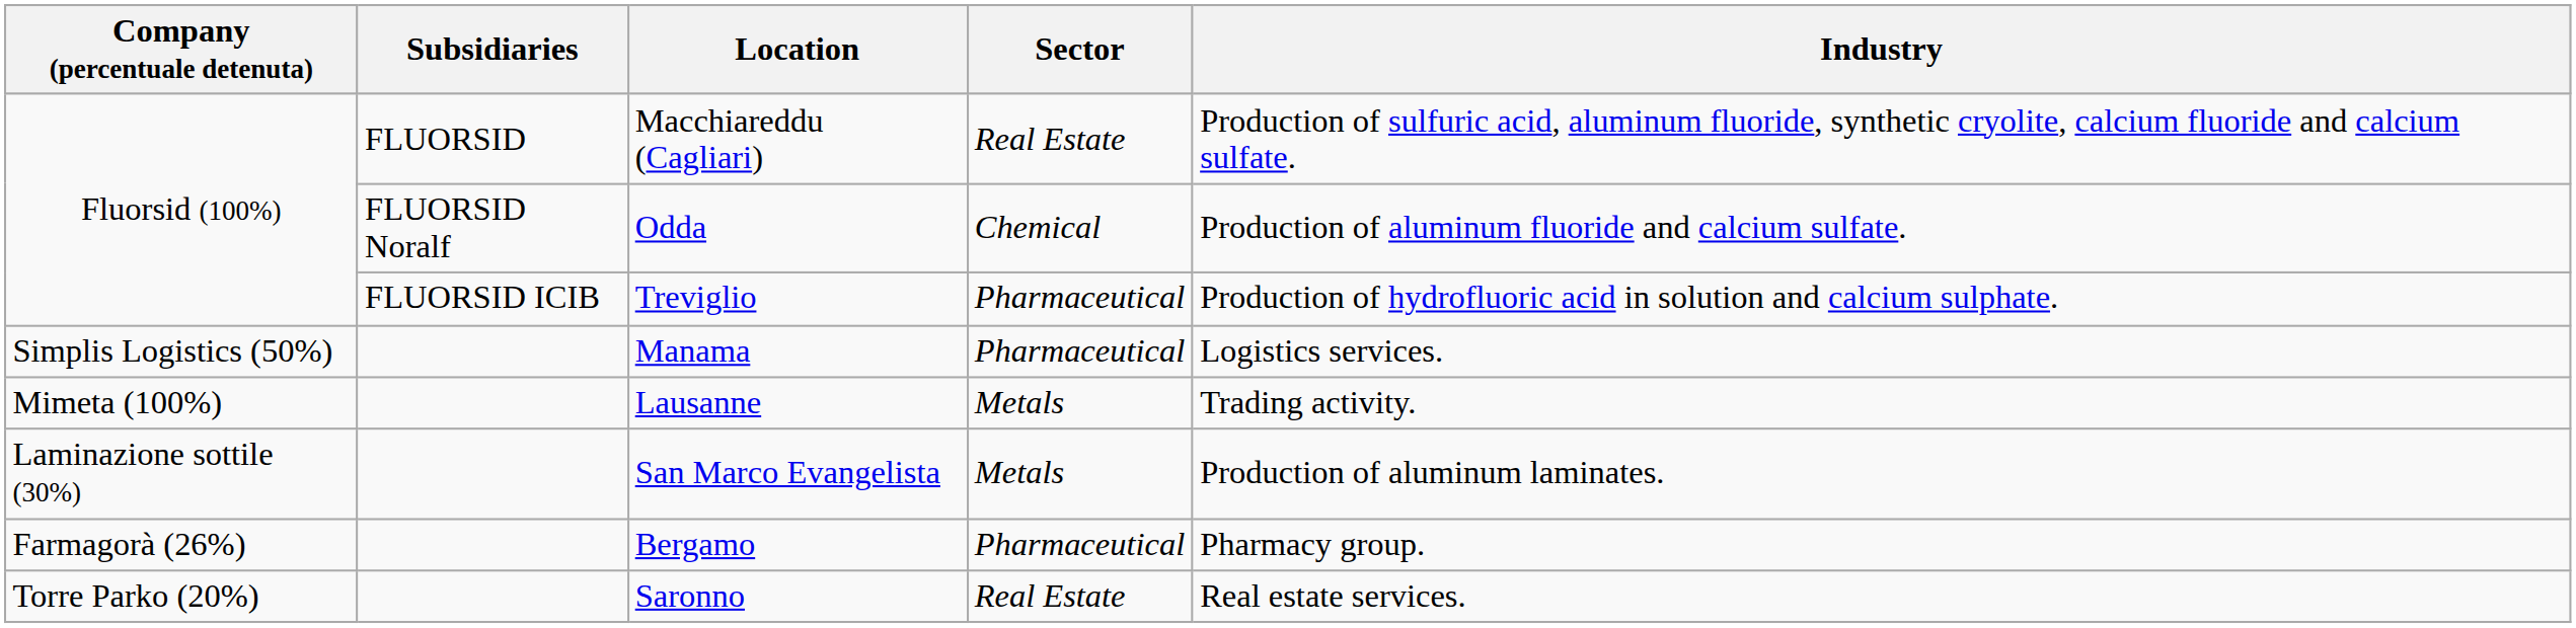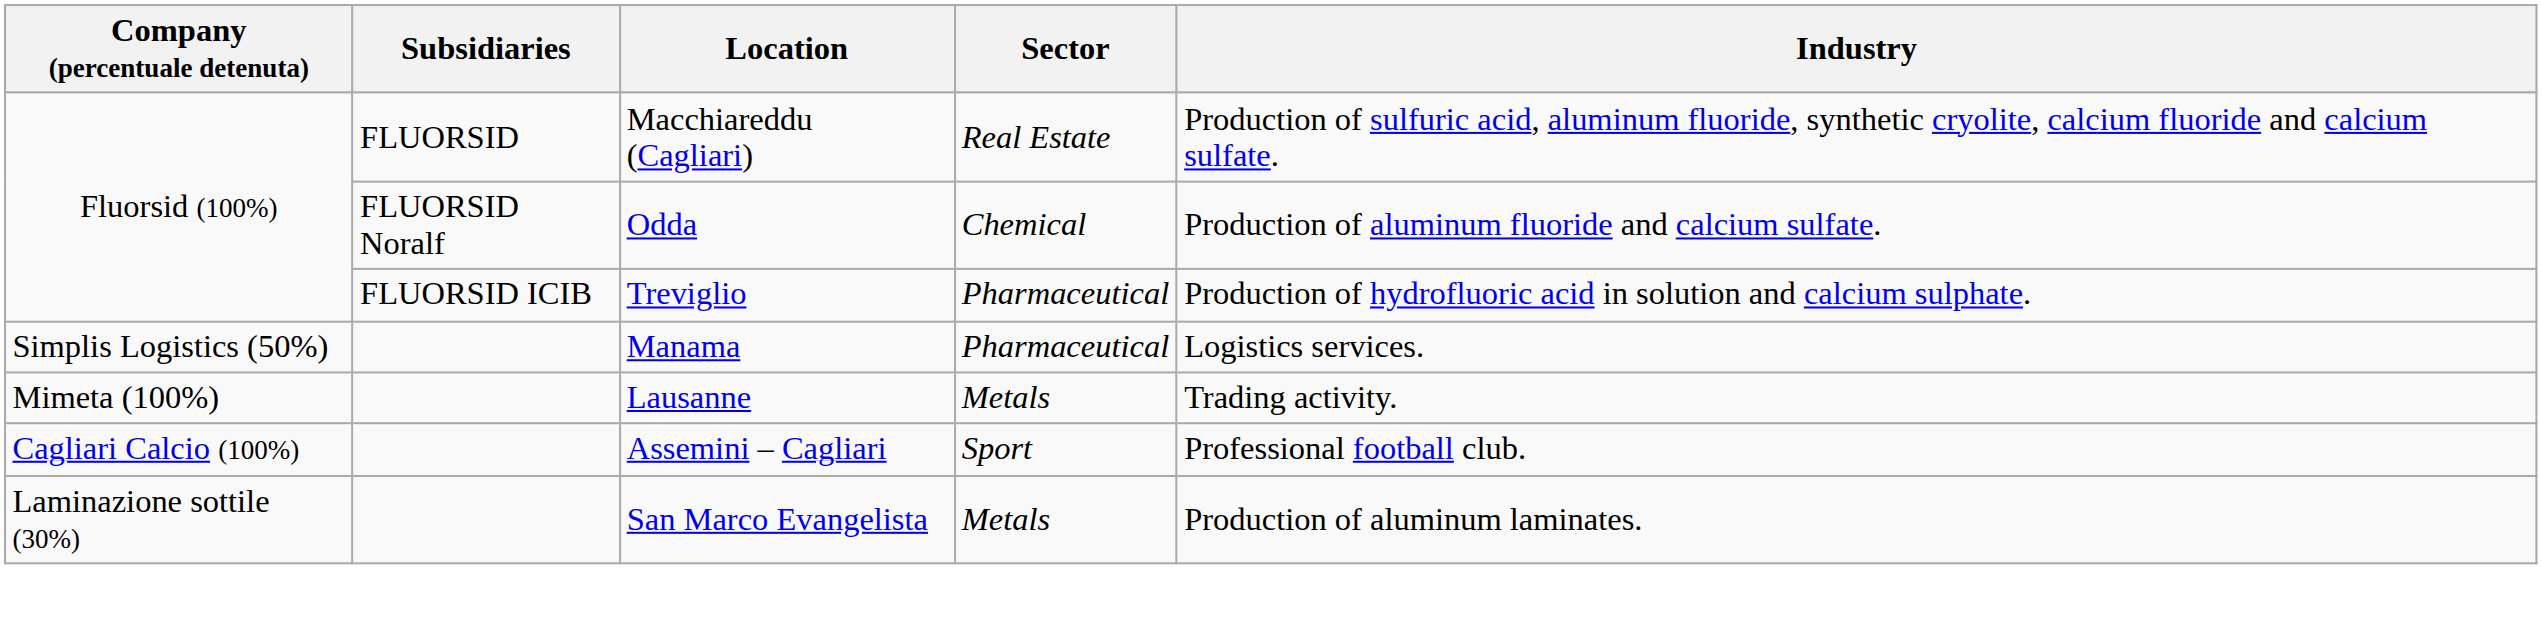 <table class="wikitable">
 <tr style="font-weight:bold; background-color:#c0c0c0;">
 <th>Company<br><small>(percentuale detenuta)</small></th>
 <th>Subsidiaries</th>
 <th>Location</th>
 <th>Sector</th>
 <th>Industry</th>
 </tr>
 <tr>
 <td rowspan="3" style="text-align:center;">Fluorsid <small>(100%)</small></td>
 <td>FLUORSID</td>
 <td> Macchiareddu (<a href='#'>Cagliari</a>)</td>
 <td><em>Real Estate</em></td>
 <td>Production of <a href='#'>sulfuric acid</a>, <a href='#'>aluminum fluoride</a>, synthetic <a href='#'>cryolite</a>, <a href='#'>calcium fluoride</a> and <a href='#'>calcium sulfate</a>.</td>
 </tr>
 <tr>
 <td>FLUORSID Noralf</td>
 <td> <a href='#'>Odda</a></td>
 <td><em>Chemical</em></td>
 <td>Production of <a href='#'>aluminum fluoride</a> and <a href='#'>calcium sulfate</a>.</td>
 </tr>
 <tr>
 <td>FLUORSID ICIB</td>
 <td> <a href='#'>Treviglio</a></td>
 <td><em>Pharmaceutical</em></td>
 <td>Production of <a href='#'>hydrofluoric acid</a> in solution and <a href='#'>calcium sulphate</a>.</td>
 </tr>
 <tr>
 <td>Simplis Logistics (50%)</td>
 <td></td>
 <td> <a href='#'>Manama</a></td>
 <td><em>Pharmaceutical</em></td>
 <td>Logistics services.</td>
 </tr>
 <tr>
 <td>Mimeta (100%)</td>
 <td></td>
 <td> <a href='#'>Lausanne</a></td>
 <td><em>Metals</em></td>
 <td>Trading activity.</td>
 </tr>
 <tr>
+<td><a href='#'>Cagliari Calcio</a> <small>(100%)</small></td>
+<td></td>
+<td> <a href='#'>Assemini</a> – <a href='#'>Cagliari</a></td>
+<td><em>Sport</em></td>
+<td>Professional <a href='#'>football</a> club.</td>
+</tr>
+<tr>
 <td>Laminazione sottile <small>(30%)</small></td>
 <td></td>
 <td> <a href='#'>San Marco Evangelista</a></td>
 <td><em>Metals</em></td>
 <td>Production of aluminum laminates.</td>
 </tr>
-<tr>
-<td>Farmagorà (26%)</td>
-<td></td>
-<td> <a href='#'>Bergamo</a></td>
-<td><em>Pharmaceutical</em></td>
-<td>Pharmacy group.</td>
-</tr>
-<tr>
-<td>Torre Parko (20%)</td>
-<td></td>
-<td> <a href='#'>Saronno</a></td>
-<td><em>Real Estate</em></td>
-<td>Real estate services.</td>
-</tr>
 </table>
